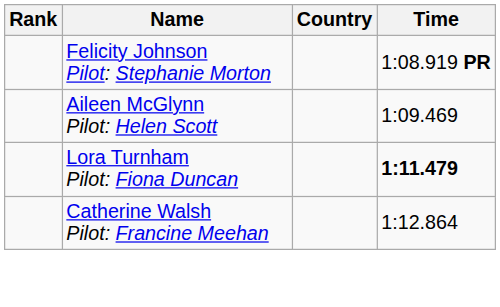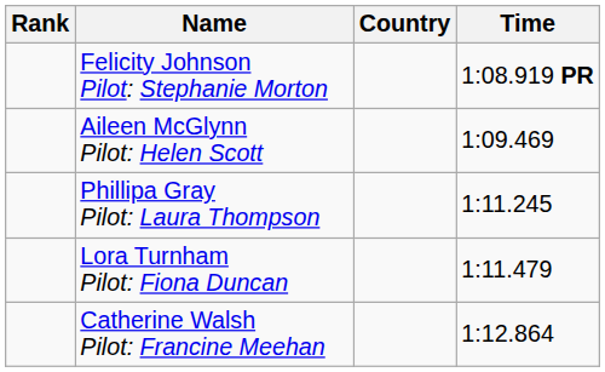 <table class="wikitable sortable">
 <tr>
 <th width=20>Rank</th>
 <th width=180>Name</th>
 <th>Country</th>
 <th>Time</th>
 </tr>
 <tr>
 <td align="center"></td>
 <td><a href='#'>Felicity Johnson</a><br><em><a href='#'>Pilot</a>: <a href='#'>Stephanie Morton</a></em></td>
 <td></td>
 <td>1:08.919 <strong>PR </strong></td>
 </tr>
 <tr>
 <td align="center"></td>
 <td><a href='#'>Aileen McGlynn</a><br><em>Pilot: <a href='#'>Helen Scott</a></em></td>
 <td></td>
 <td>1:09.469</td>
 </tr>
 <tr>
 <td align="center"></td>
+<td><a href='#'>Phillipa Gray</a><br><em>Pilot: <a href='#'>Laura Thompson</a></em></td>
+<td></td>
+<td>1:11.245</td>
+</tr>
+<tr>
+<td align="center"></td>
 <td><a href='#'>Lora Turnham</a><br><em>Pilot: <a href='#'>Fiona Duncan</a></em></td>
 <td></td>
-<td><strong>1:11.479</strong></td>
+<td>1:11.479</td>
 </tr>
 <tr>
 <td align="center"></td>
 <td><a href='#'>Catherine Walsh</a><br><em>Pilot: <a href='#'>Francine Meehan</a></em></td>
 <td></td>
 <td>1:12.864</td>
 </tr>
 </table>
